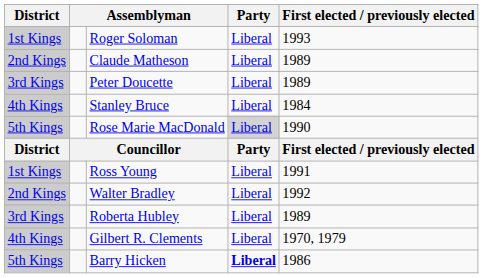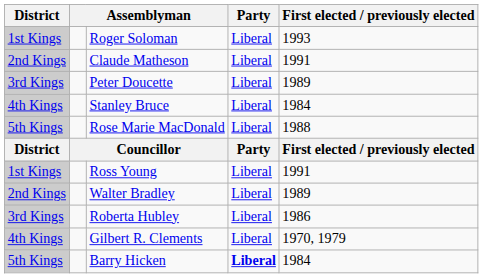 <table class="wikitable sortable">
 <tr>
 <th>District</th>
 <th colspan="2">Assemblyman</th>
 <th>Party</th>
 <th>First elected / previously elected</th>
 </tr>
 <tr>
 <td bgcolor="CCCCCC"><a href='#'>1st Kings</a></td>
 <td>   </td>
 <td><a href='#'>Roger Soloman</a></td>
 <td><a href='#'>Liberal</a></td>
 <td>1993</td>
 </tr>
 <tr>
 <td bgcolor="CCCCCC"><a href='#'>2nd Kings</a></td>
 <td>   </td>
 <td><a href='#'>Claude Matheson</a></td>
 <td><a href='#'>Liberal</a></td>
-<td>1989</td>
+<td>1991</td>
 </tr>
 <tr>
 <td bgcolor="CCCCCC"><a href='#'>3rd Kings</a></td>
 <td>   </td>
 <td><a href='#'>Peter Doucette</a></td>
 <td><a href='#'>Liberal</a></td>
 <td>1989</td>
 </tr>
 <tr>
 <td bgcolor="CCCCCC"><a href='#'>4th Kings</a></td>
 <td>   </td>
 <td><a href='#'>Stanley Bruce</a></td>
 <td><a href='#'>Liberal</a></td>
 <td>1984</td>
 </tr>
 <tr>
 <td bgcolor="CCCCCC"><a href='#'>5th Kings</a></td>
 <td>   </td>
 <td><a href='#'>Rose Marie MacDonald</a></td>
-<td style="background: lightgrey;"><a href='#'>Liberal</a></td>
-<td>1990</td>
+<td><a href='#'>Liberal</a></td>
+<td>1988</td>
 </tr>
 <tr>
 <th>District</th>
 <th colspan="2">Councillor</th>
 <th>Party</th>
 <th>First elected / previously elected</th>
 </tr>
 <tr>
 <td bgcolor="CCCCCC"><a href='#'>1st Kings</a></td>
 <td>   </td>
 <td><a href='#'>Ross Young</a></td>
 <td><a href='#'>Liberal</a></td>
 <td>1991</td>
 </tr>
 <tr>
 <td bgcolor="CCCCCC"><a href='#'>2nd Kings</a></td>
 <td>   </td>
 <td><a href='#'>Walter Bradley</a></td>
 <td><a href='#'>Liberal</a></td>
-<td>1992</td>
+<td>1989</td>
 </tr>
 <tr>
 <td bgcolor="CCCCCC"><a href='#'>3rd Kings</a></td>
 <td>   </td>
 <td><a href='#'>Roberta Hubley</a></td>
 <td><a href='#'>Liberal</a></td>
-<td>1989</td>
+<td>1986</td>
 </tr>
 <tr>
 <td bgcolor="CCCCCC"><a href='#'>4th Kings</a></td>
 <td>   </td>
 <td><a href='#'>Gilbert R. Clements</a></td>
 <td><a href='#'>Liberal</a></td>
 <td>1970, 1979</td>
 </tr>
 <tr>
 <td bgcolor="CCCCCC"><a href='#'>5th Kings</a></td>
 <td>   </td>
 <td><a href='#'>Barry Hicken</a></td>
 <td><strong><a href='#'>Liberal</a></strong></td>
-<td>1986</td>
+<td>1984</td>
 </tr>
 </table>
